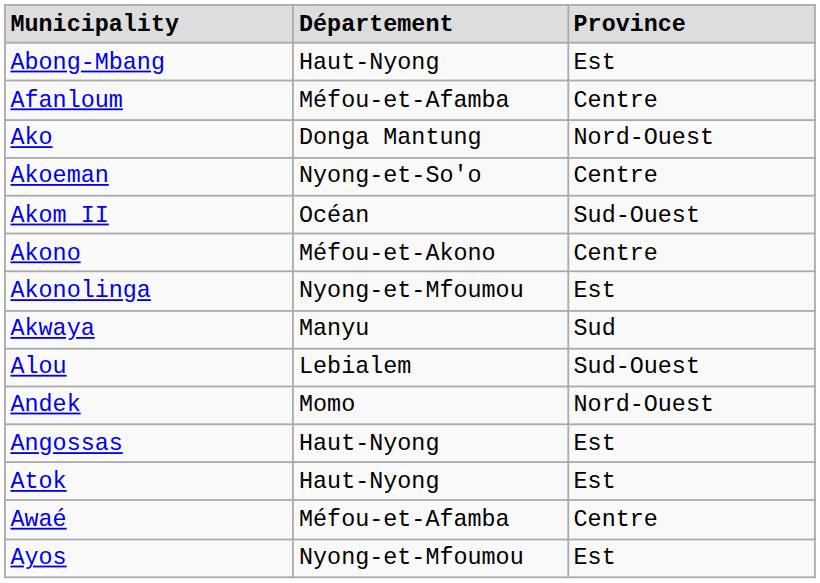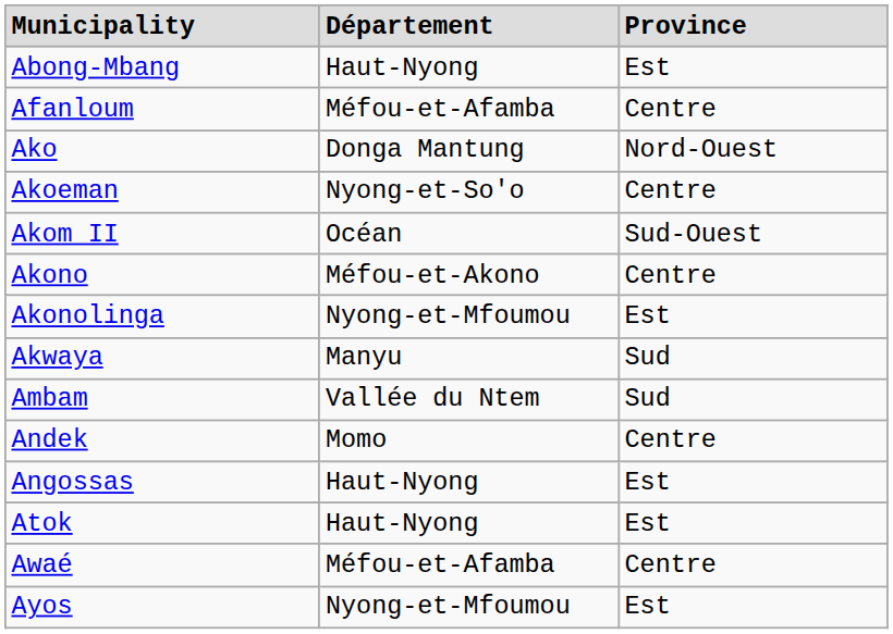 <table class="wikitable" width=51%>
 <tr bgcolor= "#DDDDDD">
 <td width=17%><strong>Municipality</strong></td>
 <td width=17%><strong>Département</strong></td>
 <td width=17%><strong>Province</strong></td>
 </tr>
 <tr>
 <td><a href='#'>Abong-Mbang</a></td>
 <td>Haut-Nyong</td>
 <td>Est</td>
 </tr>
 <tr>
 <td><a href='#'>Afanloum</a></td>
 <td>Méfou-et-Afamba</td>
 <td>Centre</td>
 </tr>
 <tr>
 <td><a href='#'>Ako</a></td>
 <td>Donga Mantung</td>
 <td>Nord-Ouest</td>
 </tr>
 <tr>
 <td><a href='#'>Akoeman</a></td>
 <td>Nyong-et-So'o</td>
 <td>Centre</td>
 </tr>
 <tr>
 <td><a href='#'>Akom II</a></td>
 <td>Océan</td>
 <td>Sud-Ouest</td>
 </tr>
 <tr>
 <td><a href='#'>Akono</a></td>
 <td>Méfou-et-Akono</td>
 <td>Centre</td>
 </tr>
 <tr>
 <td><a href='#'>Akonolinga</a></td>
 <td>Nyong-et-Mfoumou</td>
 <td>Est</td>
 </tr>
 <tr>
 <td><a href='#'>Akwaya</a></td>
 <td>Manyu</td>
 <td>Sud</td>
 </tr>
 <tr>
-<td><a href='#'>Alou</a></td>
-<td>Lebialem</td>
-<td>Sud-Ouest</td>
+<td><a href='#'>Ambam</a></td>
+<td>Vallée du Ntem</td>
+<td>Sud</td>
 </tr>
 <tr>
 <td><a href='#'>Andek</a></td>
 <td>Momo</td>
-<td>Nord-Ouest</td>
+<td>Centre</td>
 </tr>
 <tr>
 <td><a href='#'>Angossas</a></td>
 <td>Haut-Nyong</td>
 <td>Est</td>
 </tr>
 <tr>
 <td><a href='#'>Atok</a></td>
 <td>Haut-Nyong</td>
 <td>Est</td>
 </tr>
 <tr>
 <td><a href='#'>Awaé</a></td>
 <td>Méfou-et-Afamba</td>
 <td>Centre</td>
 </tr>
 <tr>
 <td><a href='#'>Ayos</a></td>
 <td>Nyong-et-Mfoumou</td>
 <td>Est</td>
 </tr>
 </table>
